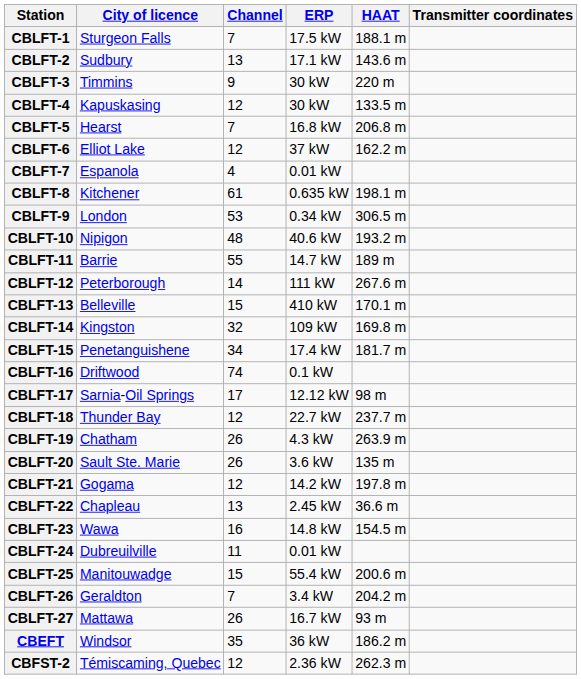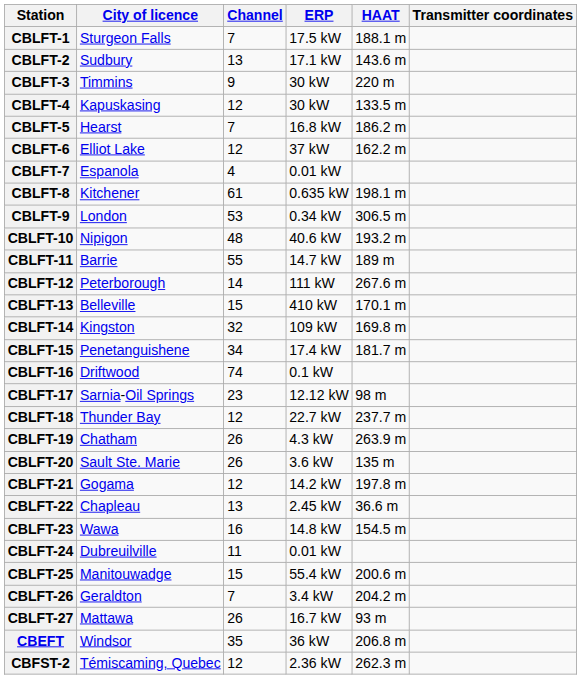 <table class="wikitable">
 <tr>
 <th scope="col">Station</th>
 <th scope="col"><a href='#'>City of licence</a></th>
 <th scope="col"><a href='#'>Channel</a></th>
 <th scope="col"><a href='#'>ERP</a></th>
 <th scope="col"><a href='#'>HAAT</a></th>
 <th scope="col">Transmitter coordinates</th>
 </tr>
 <tr>
 <th scope="row">CBLFT-1</th>
 <td><a href='#'>Sturgeon Falls</a></td>
 <td>7</td>
 <td>17.5 kW</td>
 <td>188.1 m</td>
 <td></td>
 </tr>
 <tr>
 <th scope="row">CBLFT-2</th>
 <td><a href='#'>Sudbury</a></td>
 <td>13</td>
 <td>17.1 kW</td>
 <td>143.6 m</td>
 <td></td>
 </tr>
 <tr>
 <th scope="row">CBLFT-3</th>
 <td><a href='#'>Timmins</a></td>
 <td>9</td>
 <td>30 kW</td>
 <td>220 m</td>
 <td></td>
 </tr>
 <tr>
 <th scope="row">CBLFT-4</th>
 <td><a href='#'>Kapuskasing</a></td>
 <td>12</td>
 <td>30 kW</td>
 <td>133.5 m</td>
 <td></td>
 </tr>
 <tr>
 <th scope="row">CBLFT-5</th>
 <td><a href='#'>Hearst</a></td>
 <td>7</td>
 <td>16.8 kW</td>
-<td>206.8 m</td>
+<td>186.2 m</td>
 <td></td>
 </tr>
 <tr>
 <th scope="row">CBLFT-6</th>
 <td><a href='#'>Elliot Lake</a></td>
 <td>12</td>
 <td>37 kW</td>
 <td>162.2 m</td>
 <td></td>
 </tr>
 <tr>
 <th scope="row">CBLFT-7</th>
 <td><a href='#'>Espanola</a></td>
 <td>4</td>
 <td>0.01 kW</td>
 <td></td>
 <td></td>
 </tr>
 <tr>
 <th scope="row">CBLFT-8</th>
 <td><a href='#'>Kitchener</a></td>
 <td>61</td>
 <td>0.635 kW</td>
 <td>198.1 m</td>
 <td></td>
 </tr>
 <tr>
 <th scope="row">CBLFT-9</th>
 <td><a href='#'>London</a></td>
 <td>53</td>
 <td>0.34 kW</td>
 <td>306.5 m</td>
 <td></td>
 </tr>
 <tr>
 <th scope="row">CBLFT-10</th>
 <td><a href='#'>Nipigon</a></td>
 <td>48</td>
 <td>40.6 kW</td>
 <td>193.2 m</td>
 <td></td>
 </tr>
 <tr>
 <th scope="row">CBLFT-11</th>
 <td><a href='#'>Barrie</a></td>
 <td>55</td>
 <td>14.7 kW</td>
 <td>189 m</td>
 <td></td>
 </tr>
 <tr>
 <th scope="row">CBLFT-12</th>
 <td><a href='#'>Peterborough</a></td>
 <td>14</td>
 <td>111 kW</td>
 <td>267.6 m</td>
 <td></td>
 </tr>
 <tr>
 <th scope="row">CBLFT-13</th>
 <td><a href='#'>Belleville</a></td>
 <td>15</td>
 <td>410 kW</td>
 <td>170.1 m</td>
 <td></td>
 </tr>
 <tr>
 <th scope="row">CBLFT-14</th>
 <td><a href='#'>Kingston</a></td>
 <td>32</td>
 <td>109 kW</td>
 <td>169.8 m</td>
 <td></td>
 </tr>
 <tr>
 <th scope="row">CBLFT-15</th>
 <td><a href='#'>Penetanguishene</a></td>
 <td>34</td>
 <td>17.4 kW</td>
 <td>181.7 m</td>
 <td></td>
 </tr>
 <tr>
 <th scope="row">CBLFT-16</th>
 <td><a href='#'>Driftwood</a></td>
 <td>74</td>
 <td>0.1 kW</td>
 <td></td>
 <td></td>
 </tr>
 <tr>
 <th scope="row">CBLFT-17</th>
 <td><a href='#'>Sarnia</a>-<a href='#'>Oil Springs</a></td>
-<td>17</td>
+<td>23</td>
 <td>12.12 kW</td>
 <td>98 m</td>
 <td></td>
 </tr>
 <tr>
 <th scope="row">CBLFT-18</th>
 <td><a href='#'>Thunder Bay</a></td>
 <td>12</td>
 <td>22.7 kW</td>
 <td>237.7 m</td>
 <td></td>
 </tr>
 <tr>
 <th scope="row">CBLFT-19</th>
 <td><a href='#'>Chatham</a></td>
 <td>26</td>
 <td>4.3 kW</td>
 <td>263.9 m</td>
 <td></td>
 </tr>
 <tr>
 <th scope="row">CBLFT-20</th>
 <td><a href='#'>Sault Ste. Marie</a></td>
 <td>26</td>
 <td>3.6 kW</td>
 <td>135 m</td>
 <td></td>
 </tr>
 <tr>
 <th scope="row">CBLFT-21</th>
 <td><a href='#'>Gogama</a></td>
 <td>12 </td>
 <td>14.2 kW</td>
 <td>197.8 m</td>
 <td></td>
 </tr>
 <tr>
 <th scope="row">CBLFT-22</th>
 <td><a href='#'>Chapleau</a></td>
 <td>13</td>
 <td>2.45 kW</td>
 <td>36.6 m</td>
 <td></td>
 </tr>
 <tr>
 <th scope="row">CBLFT-23</th>
 <td><a href='#'>Wawa</a></td>
 <td>16</td>
 <td>14.8 kW</td>
 <td>154.5 m</td>
 <td></td>
 </tr>
 <tr>
 <th scope="row">CBLFT-24</th>
 <td><a href='#'>Dubreuilville</a></td>
 <td>11 </td>
 <td>0.01 kW</td>
 <td></td>
 <td></td>
 </tr>
 <tr>
 <th scope="row">CBLFT-25</th>
 <td><a href='#'>Manitouwadge</a></td>
 <td>15</td>
 <td>55.4 kW</td>
 <td>200.6 m</td>
 <td></td>
 </tr>
 <tr>
 <th scope="row">CBLFT-26</th>
 <td><a href='#'>Geraldton</a></td>
 <td>7</td>
 <td>3.4 kW</td>
 <td>204.2 m</td>
 <td></td>
 </tr>
 <tr>
 <th scope="row">CBLFT-27</th>
 <td><a href='#'>Mattawa</a></td>
 <td>26</td>
 <td>16.7 kW</td>
 <td>93 m</td>
 <td></td>
 </tr>
 <tr>
 <th scope="row"><a href='#'>CBEFT</a></th>
 <td><a href='#'>Windsor</a></td>
 <td>35</td>
 <td>36 kW</td>
-<td>186.2 m</td>
+<td>206.8 m</td>
 <td></td>
 </tr>
 <tr>
 <th scope="row">CBFST-2</th>
 <td><a href='#'>Témiscaming, Quebec</a></td>
 <td>12</td>
 <td>2.36 kW</td>
 <td>262.3 m</td>
 <td></td>
 </tr>
 </table>
